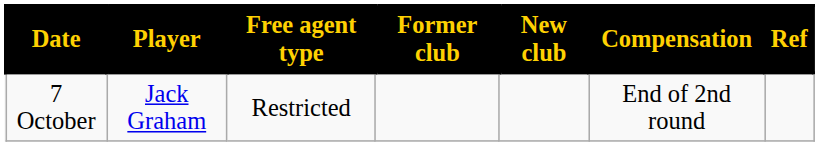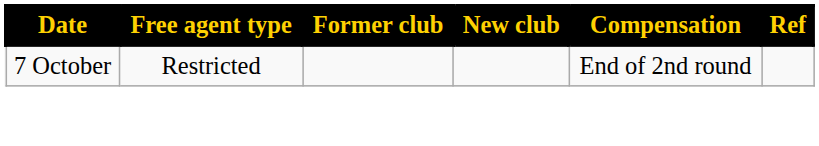 <table class="wikitable sortable" style="text-align:center; font-size:100%; width:60%">
 <tr>
 <th style="background:black; color:#FED102; border: solid black 2px;">Date</th>
-<th style="background:black; color:#FED102; border: solid black 2px;">Player</th>
 <th style="background:black; color:#FED102; border: solid black 2px;">Free agent type</th>
 <th style="background:black; color:#FED102; border: solid black 2px;">Former club</th>
 <th style="background:black; color:#FED102; border: solid black 2px;">New club</th>
 <th style="background:black; color:#FED102; border: solid black 2px;">Compensation</th>
 <th style="background:black; color:#FED102; border: solid black 2px;">Ref</th>
 </tr>
 <tr>
 <td>7 October</td>
-<td><a href='#'>Jack Graham</a></td>
 <td>Restricted</td>
 <td></td>
 <td></td>
 <td>End of 2nd round</td>
 <td></td>
 </tr>
 </table>
